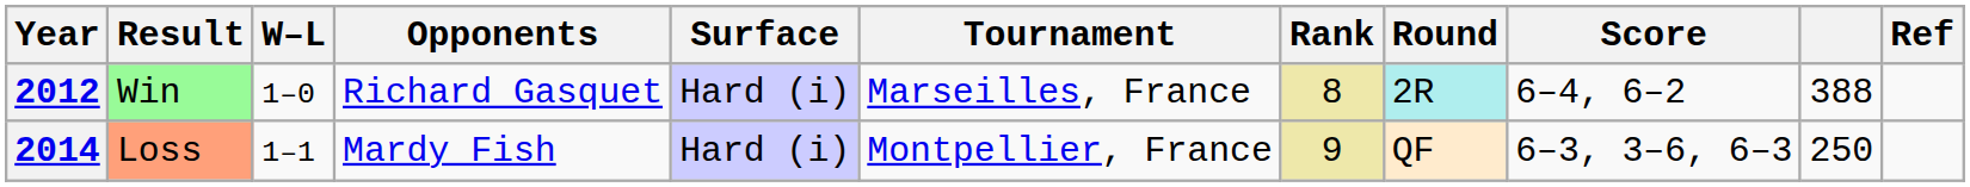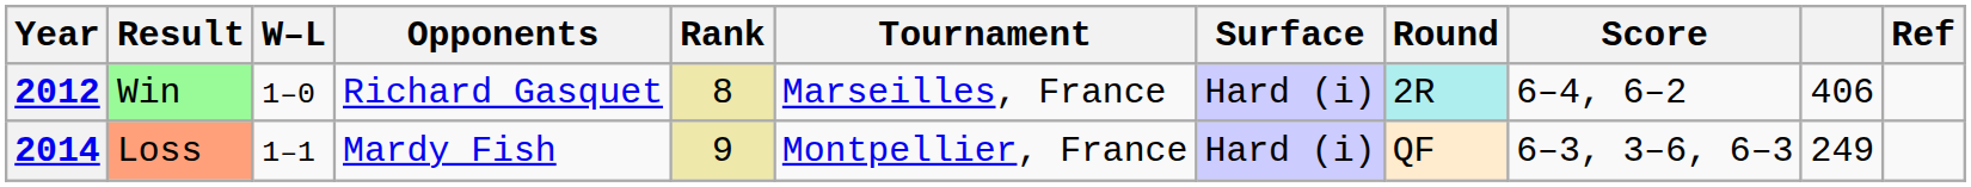 <table class="wikitable">
 <tr>
 <th>Year</th>
 <th>Result</th>
 <th class=unsortable>W–L</th>
 <th>Opponents</th>
+<th>Rank</th>
+<th>Tournament</th>
 <th>Surface</th>
-<th>Tournament</th>
-<th>Rank</th>
 <th>Round</th>
 <th>Score</th>
 <th></th>
 <th>Ref</th>
 </tr>
 <tr>
 <th><a href='#'>2012</a></th>
 <td bgcolor=98FB98>Win</td>
 <td><small>1–0</small></td>
 <td> <a href='#'>Richard Gasquet</a></td>
+<td bgcolor=eee8aa align=center>8</td>
+<td><a href='#'>Marseilles</a>, France</td>
 <td bgcolor=ccccff>Hard (i)</td>
-<td><a href='#'>Marseilles</a>, France</td>
-<td bgcolor=eee8aa align=center>8</td>
 <td bgcolor=afeeee>2R</td>
 <td>6–4, 6–2</td>
-<td align=center>388</td>
+<td align=center>406</td>
 <td></td>
 </tr>
 <tr>
 <th><a href='#'>2014</a></th>
 <td bgcolor=ffa07a>Loss</td>
 <td><small>1–1</small></td>
 <td> <a href='#'>Mardy Fish</a></td>
+<td bgcolor=eee8aa align=center>9</td>
+<td><a href='#'>Montpellier</a>, France</td>
 <td bgcolor=ccccff>Hard (i)</td>
-<td><a href='#'>Montpellier</a>, France</td>
-<td bgcolor=eee8aa align=center>9</td>
 <td bgcolor=ffebcd>QF</td>
 <td>6–3, 3–6, 6–3</td>
-<td align=center>250</td>
+<td align=center>249</td>
 <td></td>
 </tr>
 </table>
